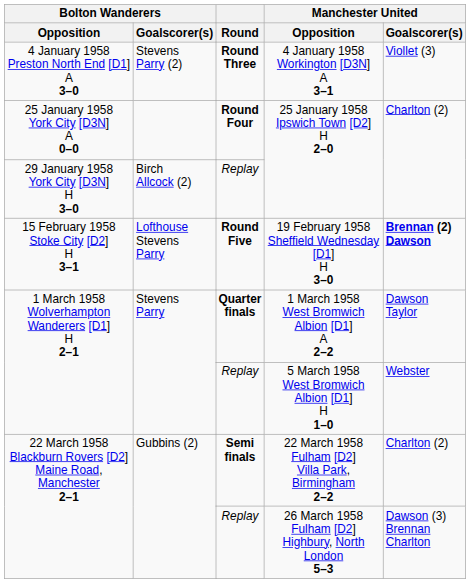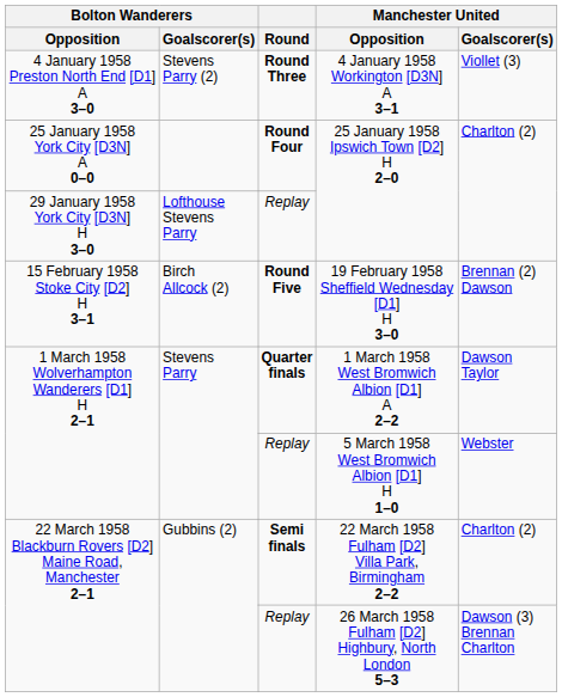 <table width=100% border=0 class=wikitable>
 <tr valign=top>
 <th colspan=3 width=45%>Bolton Wanderers</th>
 <th> </th>
 <th colspan=2 width=45%>Manchester United</th>
 </tr>
 <tr valign=top align=center>
 <th>Opposition</th>
 <th>Goalscorer(s)</th>
 <th colspan=2>Round</th>
 <th>Opposition</th>
 <th>Goalscorer(s)</th>
 </tr>
 <tr valign=top align=center>
 <td>4 January 1958<br><a href='#'>Preston North End</a> <a href='#'>[D1</a>]<br>A<br><strong>3–0</strong></td>
 <td align=left>Stevens<br><a href='#'>Parry</a> (2)</td>
 <td colspan=2><strong>Round Three</strong></td>
 <td>4 January 1958<br><a href='#'>Workington</a> <a href='#'>[D3N</a>]<br>A<br><strong>3–1</strong></td>
 <td align=left><a href='#'>Viollet</a> (3)</td>
 </tr>
 <tr valign=top align=center>
 <td>25 January 1958<br><a href='#'>York City</a> <a href='#'>[D3N</a>]<br>A<br><strong>0–0</strong></td>
 <td align=left> </td>
 <td colspan=2><strong>Round Four</strong></td>
 <td rowspan=2>25 January 1958<br><a href='#'>Ipswich Town</a> <a href='#'>[D2</a>]<br>H<br><strong>2–0</strong></td>
 <td align=left rowspan=2><a href='#'>Charlton</a> (2)</td>
 </tr>
 <tr valign=top align=center>
 <td>29 January 1958<br><a href='#'>York City</a> <a href='#'>[D3N</a>]<br>H<br><strong>3–0</strong></td>
-<td align=left>Birch<br><a href='#'>Allcock</a> (2)</td>
+<td align=left><a href='#'>Lofthouse</a><br>Stevens<br><a href='#'>Parry</a></td>
 <td colspan=2><em>Replay</em></td>
 </tr>
 <tr valign=top align=center>
 <td>15 February 1958<br><a href='#'>Stoke City</a> <a href='#'>[D2</a>]<br>H<br><strong>3–1</strong></td>
-<td align=left><a href='#'>Lofthouse</a><br>Stevens<br><a href='#'>Parry</a></td>
+<td align=left>Birch<br><a href='#'>Allcock</a> (2)</td>
 <td colspan=2><strong>Round Five</strong></td>
 <td>19 February 1958<br><a href='#'>Sheffield Wednesday</a> <a href='#'>[D1</a>]<br>H<br><strong>3–0</strong></td>
-<td align=left><strong><a href='#'>Brennan</a> (2)<br><a href='#'>Dawson</a></strong></td>
+<td align=left><a href='#'>Brennan</a> (2)<br><a href='#'>Dawson</a></td>
 </tr>
 <tr valign=top align=center>
 <td rowspan=2>1 March 1958<br><a href='#'>Wolverhampton Wanderers</a> <a href='#'>[D1</a>]<br>H<br><strong>2–1</strong></td>
 <td align=left rowspan=2>Stevens<br><a href='#'>Parry</a></td>
 <td colspan=2><strong>Quarter finals</strong></td>
 <td>1 March 1958<br><a href='#'>West Bromwich Albion</a> <a href='#'>[D1</a>]<br>A<br><strong>2–2</strong></td>
 <td align=left><a href='#'>Dawson</a><br><a href='#'>Taylor</a></td>
 </tr>
 <tr valign=top align=center>
 <td colspan=2><em>Replay</em></td>
 <td>5 March 1958<br><a href='#'>West Bromwich Albion</a> <a href='#'>[D1</a>]<br>H<br><strong>1–0</strong></td>
 <td align=left><a href='#'>Webster</a></td>
 </tr>
 <tr valign=top align=center>
 <td rowspan=2>22 March 1958<br><a href='#'>Blackburn Rovers</a> <a href='#'>[D2</a>]<br><a href='#'>Maine Road</a>, <a href='#'>Manchester</a><br><strong>2–1</strong></td>
 <td align=left rowspan=2>Gubbins (2)</td>
 <td colspan=2><strong>Semi finals</strong></td>
 <td>22 March 1958<br><a href='#'>Fulham</a> <a href='#'>[D2</a>]<br><a href='#'>Villa Park</a>, <a href='#'>Birmingham</a><br><strong>2–2</strong></td>
 <td align=left><a href='#'>Charlton</a> (2)</td>
 </tr>
 <tr valign=top align=center>
 <td colspan=2><em>Replay</em></td>
 <td>26 March 1958<br><a href='#'>Fulham</a> <a href='#'>[D2</a>]<br><a href='#'>Highbury</a>, <a href='#'>North London</a><br><strong>5–3</strong></td>
 <td align=left><a href='#'>Dawson</a> (3)<br><a href='#'>Brennan</a><br><a href='#'>Charlton</a></td>
 </tr>
 </table>
